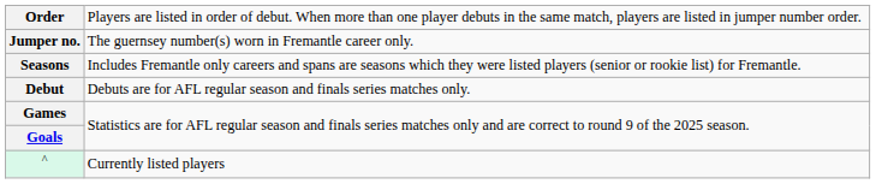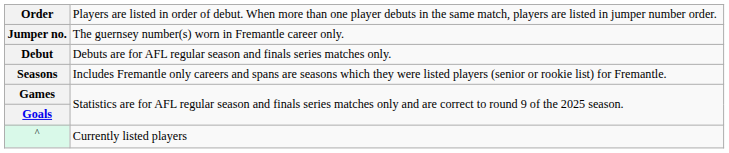 <table class="wikitable plainrowheaders"  style="font-size:80%; text-align:left; width:60%;">
 <tr>
 <th scope="row" style="text-align:center;">Order</th>
 <td>Players are listed in order of debut. When more than one player debuts in the same match, players are listed in jumper number order.</td>
 </tr>
 <tr>
 <th scope="row" style="text-align:center;">Jumper no.</th>
 <td>The guernsey number(s) worn in Fremantle career only.</td>
 </tr>
 <tr>
+<th scope="row" style="text-align:center;">Debut</th>
+<td>Debuts are for AFL regular season and finals series matches only.</td>
+</tr>
+<tr>
 <th scope="row" style="text-align:center;">Seasons</th>
 <td>Includes Fremantle only careers and spans are seasons which they were listed players (senior or rookie list) for Fremantle.</td>
-</tr>
-<tr>
-<th scope="row" style="text-align:center;">Debut</th>
-<td>Debuts are for AFL regular season and finals series matches only.</td>
 </tr>
 <tr>
 <th scope="row" style="text-align:center;">Games</th>
 <td rowspan="2">Statistics are for AFL regular season and finals series matches only and are correct to round 9 of the 2025 season.</td>
 </tr>
 <tr>
 <th scope="row" style="text-align:center;"><a href='#'>Goals</a></th>
 </tr>
 <tr>
 <td scope="row" style="text-align:center; background:#D9F9E9;"><sup>^</sup></td>
 <td>Currently listed players</td>
 </tr>
 </table>
